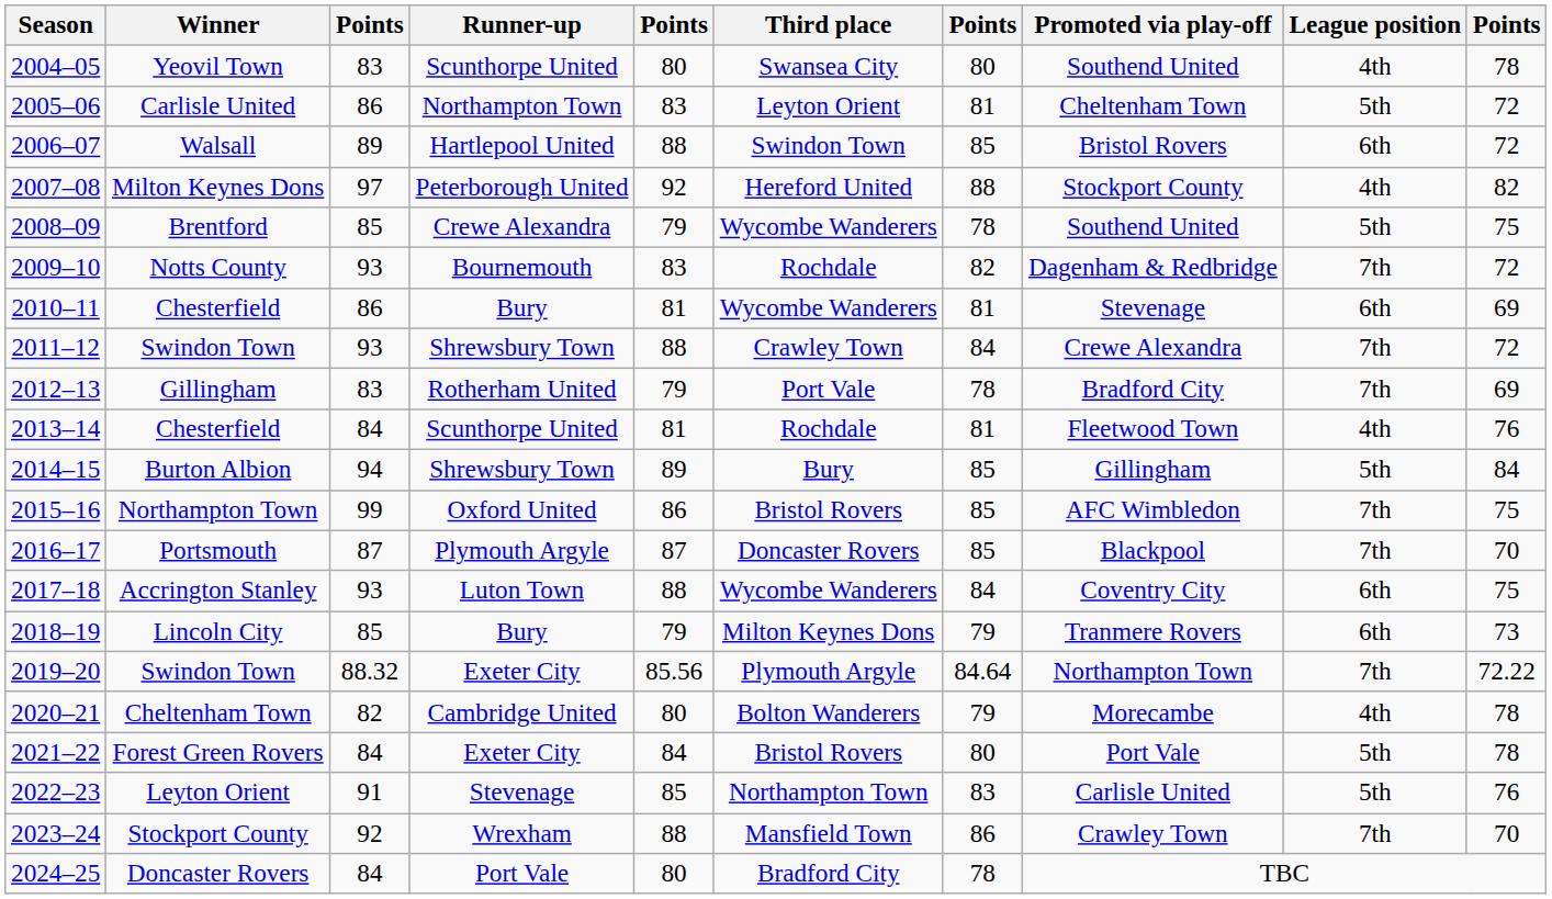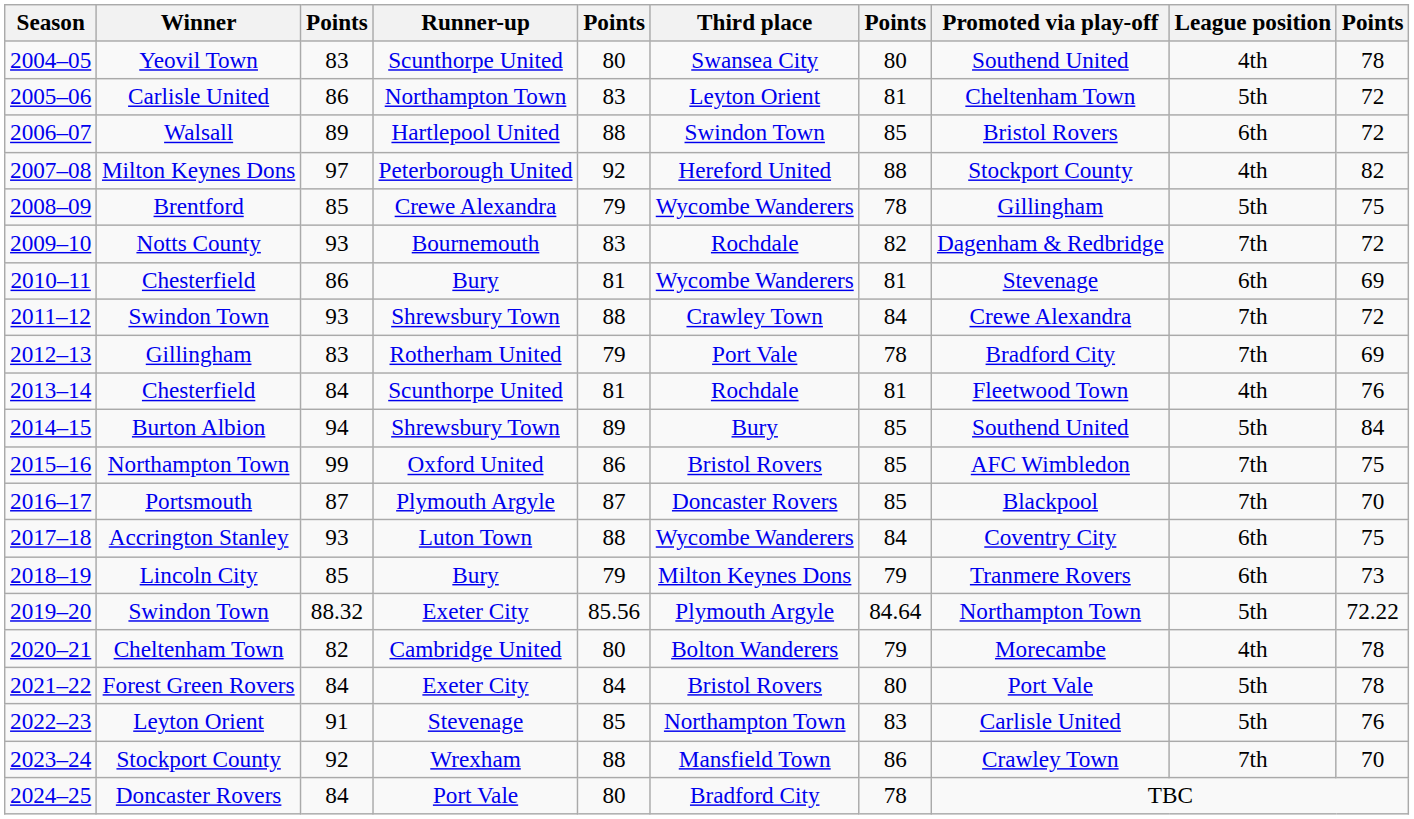 <table class="wikitable sortable" style="text-align:center;">
 <tr>
 <th>Season</th>
 <th>Winner</th>
 <th>Points</th>
 <th>Runner-up</th>
 <th>Points</th>
 <th>Third place</th>
 <th>Points</th>
 <th>Promoted via play-off</th>
 <th>League position</th>
 <th>Points</th>
 </tr>
 <tr>
 <td><a href='#'>2004–05</a></td>
 <td><a href='#'>Yeovil Town</a></td>
 <td>83</td>
 <td><a href='#'>Scunthorpe United</a></td>
 <td>80</td>
 <td><a href='#'>Swansea City</a></td>
 <td>80</td>
 <td><a href='#'>Southend United</a></td>
 <td>4th</td>
 <td>78</td>
 </tr>
 <tr>
 <td><a href='#'>2005–06</a></td>
 <td><a href='#'>Carlisle United</a></td>
 <td>86</td>
 <td><a href='#'>Northampton Town</a></td>
 <td>83</td>
 <td><a href='#'>Leyton Orient</a></td>
 <td>81</td>
 <td><a href='#'>Cheltenham Town</a></td>
 <td>5th</td>
 <td>72</td>
 </tr>
 <tr>
 <td><a href='#'>2006–07</a></td>
 <td><a href='#'>Walsall</a></td>
 <td>89</td>
 <td><a href='#'>Hartlepool United</a></td>
 <td>88</td>
 <td><a href='#'>Swindon Town</a></td>
 <td>85</td>
 <td><a href='#'>Bristol Rovers</a></td>
 <td>6th</td>
 <td>72</td>
 </tr>
 <tr>
 <td><a href='#'>2007–08</a></td>
 <td><a href='#'>Milton Keynes Dons</a></td>
 <td>97</td>
 <td><a href='#'>Peterborough United</a></td>
 <td>92</td>
 <td><a href='#'>Hereford United</a></td>
 <td>88</td>
 <td><a href='#'>Stockport County</a></td>
 <td>4th</td>
 <td>82</td>
 </tr>
 <tr>
 <td><a href='#'>2008–09</a></td>
 <td><a href='#'>Brentford</a></td>
 <td>85</td>
 <td><a href='#'>Crewe Alexandra</a></td>
 <td>79</td>
 <td><a href='#'>Wycombe Wanderers</a></td>
 <td>78</td>
-<td><a href='#'>Southend United</a></td>
+<td><a href='#'>Gillingham</a></td>
 <td>5th</td>
 <td>75</td>
 </tr>
 <tr>
 <td><a href='#'>2009–10</a></td>
 <td><a href='#'>Notts County</a></td>
 <td>93</td>
 <td><a href='#'>Bournemouth</a></td>
 <td>83</td>
 <td><a href='#'>Rochdale</a></td>
 <td>82</td>
 <td><a href='#'>Dagenham & Redbridge</a></td>
 <td>7th</td>
 <td>72</td>
 </tr>
 <tr>
 <td><a href='#'>2010–11</a></td>
 <td><a href='#'>Chesterfield</a></td>
 <td>86</td>
 <td><a href='#'>Bury</a></td>
 <td>81</td>
 <td><a href='#'>Wycombe Wanderers</a></td>
 <td>81</td>
 <td><a href='#'>Stevenage</a></td>
 <td>6th</td>
 <td>69</td>
 </tr>
 <tr>
 <td><a href='#'>2011–12</a></td>
 <td><a href='#'>Swindon Town</a></td>
 <td>93</td>
 <td><a href='#'>Shrewsbury Town</a></td>
 <td>88</td>
 <td><a href='#'>Crawley Town</a></td>
 <td>84</td>
 <td><a href='#'>Crewe Alexandra</a></td>
 <td>7th</td>
 <td>72</td>
 </tr>
 <tr>
 <td><a href='#'>2012–13</a></td>
 <td><a href='#'>Gillingham</a></td>
 <td>83</td>
 <td><a href='#'>Rotherham United</a></td>
 <td>79</td>
 <td><a href='#'>Port Vale</a></td>
 <td>78</td>
 <td><a href='#'>Bradford City</a></td>
 <td>7th</td>
 <td>69</td>
 </tr>
 <tr>
 <td><a href='#'>2013–14</a></td>
 <td><a href='#'>Chesterfield</a></td>
 <td>84</td>
 <td><a href='#'>Scunthorpe United</a></td>
 <td>81</td>
 <td><a href='#'>Rochdale</a></td>
 <td>81</td>
 <td><a href='#'>Fleetwood Town</a></td>
 <td>4th</td>
 <td>76</td>
 </tr>
 <tr>
 <td><a href='#'>2014–15</a></td>
 <td><a href='#'>Burton Albion</a></td>
 <td>94</td>
 <td><a href='#'>Shrewsbury Town</a></td>
 <td>89</td>
 <td><a href='#'>Bury</a></td>
 <td>85</td>
-<td><a href='#'>Gillingham</a></td>
+<td><a href='#'>Southend United</a></td>
 <td>5th</td>
 <td>84</td>
 </tr>
 <tr>
 <td><a href='#'>2015–16</a></td>
 <td><a href='#'>Northampton Town</a></td>
 <td>99</td>
 <td><a href='#'>Oxford United</a></td>
 <td>86</td>
 <td><a href='#'>Bristol Rovers</a></td>
 <td>85</td>
 <td><a href='#'>AFC Wimbledon</a></td>
 <td>7th</td>
 <td>75</td>
 </tr>
 <tr>
 <td><a href='#'>2016–17</a></td>
 <td><a href='#'>Portsmouth</a></td>
 <td>87</td>
 <td><a href='#'>Plymouth Argyle</a></td>
 <td>87</td>
 <td><a href='#'>Doncaster Rovers</a></td>
 <td>85</td>
 <td><a href='#'>Blackpool</a></td>
 <td>7th</td>
 <td>70</td>
 </tr>
 <tr>
 <td><a href='#'>2017–18</a></td>
 <td><a href='#'>Accrington Stanley</a></td>
 <td>93</td>
 <td><a href='#'>Luton Town</a></td>
 <td>88</td>
 <td><a href='#'>Wycombe Wanderers</a></td>
 <td>84</td>
 <td><a href='#'>Coventry City</a></td>
 <td>6th</td>
 <td>75</td>
 </tr>
 <tr>
 <td><a href='#'>2018–19</a></td>
 <td><a href='#'>Lincoln City</a></td>
 <td>85</td>
 <td><a href='#'>Bury</a></td>
 <td>79</td>
 <td><a href='#'>Milton Keynes Dons</a></td>
 <td>79</td>
 <td><a href='#'>Tranmere Rovers</a></td>
 <td>6th</td>
 <td>73</td>
 </tr>
 <tr>
 <td><a href='#'>2019–20</a></td>
 <td><a href='#'>Swindon Town</a></td>
 <td>88.32</td>
 <td><a href='#'>Exeter City</a></td>
 <td>85.56</td>
 <td><a href='#'>Plymouth Argyle</a></td>
 <td>84.64</td>
 <td><a href='#'>Northampton Town</a></td>
-<td>7th</td>
+<td>5th</td>
 <td>72.22</td>
 </tr>
 <tr>
 <td><a href='#'>2020–21</a></td>
 <td><a href='#'>Cheltenham Town</a></td>
 <td>82</td>
 <td><a href='#'>Cambridge United</a></td>
 <td>80</td>
 <td><a href='#'>Bolton Wanderers</a></td>
 <td>79</td>
 <td><a href='#'>Morecambe</a></td>
 <td>4th</td>
 <td>78</td>
 </tr>
 <tr>
 <td><a href='#'>2021–22</a></td>
 <td><a href='#'>Forest Green Rovers</a></td>
 <td>84</td>
 <td><a href='#'>Exeter City</a></td>
 <td>84</td>
 <td><a href='#'>Bristol Rovers</a></td>
 <td>80</td>
 <td><a href='#'>Port Vale</a></td>
 <td>5th</td>
 <td>78</td>
 </tr>
 <tr>
 <td><a href='#'>2022–23</a></td>
 <td><a href='#'>Leyton Orient</a></td>
 <td>91</td>
 <td><a href='#'>Stevenage</a></td>
 <td>85</td>
 <td><a href='#'>Northampton Town</a></td>
 <td>83</td>
 <td><a href='#'>Carlisle United</a></td>
 <td>5th</td>
 <td>76</td>
 </tr>
 <tr>
 <td><a href='#'>2023–24</a></td>
 <td><a href='#'>Stockport County</a></td>
 <td>92</td>
 <td><a href='#'>Wrexham</a></td>
 <td>88</td>
 <td><a href='#'>Mansfield Town</a></td>
 <td>86</td>
 <td><a href='#'>Crawley Town</a></td>
 <td>7th</td>
 <td>70</td>
 </tr>
 <tr>
 <td><a href='#'>2024–25</a></td>
 <td><a href='#'>Doncaster Rovers</a></td>
 <td>84</td>
 <td><a href='#'>Port Vale</a></td>
 <td>80</td>
 <td><a href='#'>Bradford City</a></td>
 <td>78</td>
 <td colspan="3">TBC</td>
 </tr>
 </table>
